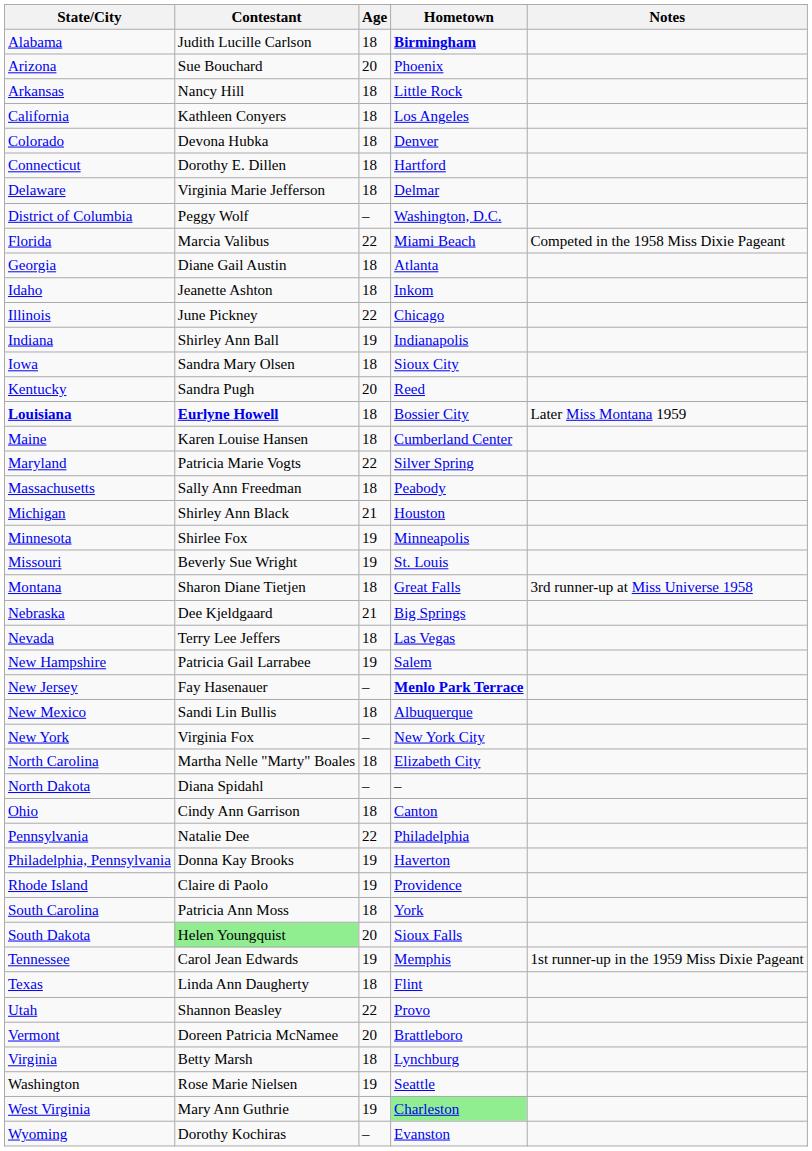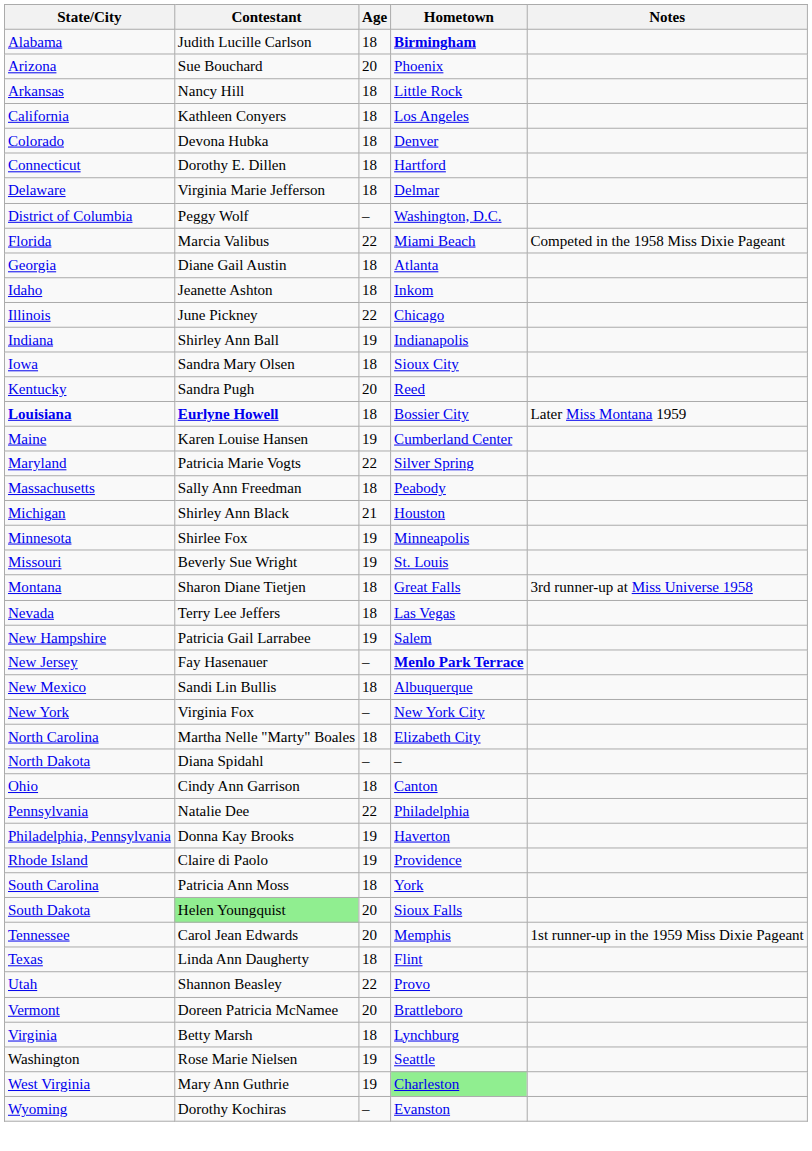 <table class="wikitable sortable" style="font-size: 95%;">
 <tr>
 <th>State/City</th>
 <th>Contestant</th>
 <th>Age</th>
 <th>Hometown</th>
 <th>Notes</th>
 </tr>
 <tr>
 <td><a href='#'>Alabama</a></td>
 <td>Judith Lucille Carlson</td>
 <td>18</td>
 <td><strong><a href='#'>Birmingham</a></strong></td>
 <td></td>
 </tr>
 <tr>
 <td><a href='#'>Arizona</a></td>
 <td>Sue Bouchard</td>
 <td>20</td>
 <td><a href='#'>Phoenix</a></td>
 <td></td>
 </tr>
 <tr>
 <td><a href='#'>Arkansas</a></td>
 <td>Nancy Hill</td>
 <td>18</td>
 <td><a href='#'>Little Rock</a></td>
 <td></td>
 </tr>
 <tr>
 <td><a href='#'>California</a></td>
 <td>Kathleen Conyers</td>
 <td>18</td>
 <td><a href='#'>Los Angeles</a></td>
 <td></td>
 </tr>
 <tr>
 <td><a href='#'>Colorado</a></td>
 <td>Devona Hubka</td>
 <td>18</td>
 <td><a href='#'>Denver</a></td>
 <td></td>
 </tr>
 <tr>
 <td><a href='#'>Connecticut</a></td>
 <td>Dorothy E. Dillen</td>
 <td>18</td>
 <td><a href='#'>Hartford</a></td>
 <td></td>
 </tr>
 <tr>
 <td><a href='#'>Delaware</a></td>
 <td>Virginia Marie Jefferson</td>
 <td>18</td>
 <td><a href='#'>Delmar</a></td>
 <td></td>
 </tr>
 <tr>
 <td><a href='#'>District of Columbia</a></td>
 <td>Peggy Wolf</td>
 <td>–</td>
 <td><a href='#'>Washington, D.C.</a></td>
 <td></td>
 </tr>
 <tr>
 <td><a href='#'>Florida</a></td>
 <td>Marcia Valibus</td>
 <td>22</td>
 <td><a href='#'>Miami Beach</a></td>
 <td>Competed in the 1958 Miss Dixie Pageant</td>
 </tr>
 <tr>
 <td><a href='#'>Georgia</a></td>
 <td>Diane Gail Austin</td>
 <td>18</td>
 <td><a href='#'>Atlanta</a></td>
 <td></td>
 </tr>
 <tr>
 <td><a href='#'>Idaho</a></td>
 <td>Jeanette Ashton</td>
 <td>18</td>
 <td><a href='#'>Inkom</a></td>
 <td></td>
 </tr>
 <tr>
 <td><a href='#'>Illinois</a></td>
 <td>June Pickney</td>
 <td>22</td>
 <td><a href='#'>Chicago</a></td>
 <td></td>
 </tr>
 <tr>
 <td><a href='#'>Indiana</a></td>
 <td>Shirley Ann Ball</td>
 <td>19</td>
 <td><a href='#'>Indianapolis</a></td>
 <td></td>
 </tr>
 <tr>
 <td><a href='#'>Iowa</a></td>
 <td>Sandra Mary Olsen</td>
 <td>18</td>
 <td><a href='#'>Sioux City</a></td>
 <td></td>
 </tr>
 <tr>
 <td><a href='#'>Kentucky</a></td>
 <td>Sandra Pugh</td>
 <td>20</td>
 <td><a href='#'>Reed</a></td>
 <td></td>
 </tr>
 <tr>
 <td><strong><a href='#'>Louisiana</a></strong></td>
 <td><strong><a href='#'>Eurlyne Howell</a></strong></td>
 <td>18</td>
 <td><a href='#'>Bossier City</a></td>
 <td>Later <a href='#'>Miss Montana</a> 1959</td>
 </tr>
 <tr>
 <td><a href='#'>Maine</a></td>
 <td>Karen Louise Hansen</td>
-<td>18</td>
+<td>19</td>
 <td><a href='#'>Cumberland Center</a></td>
 <td></td>
 </tr>
 <tr>
 <td><a href='#'>Maryland</a></td>
 <td>Patricia Marie Vogts</td>
 <td>22</td>
 <td><a href='#'>Silver Spring</a></td>
 <td></td>
 </tr>
 <tr>
 <td><a href='#'>Massachusetts</a></td>
 <td>Sally Ann Freedman</td>
 <td>18</td>
 <td><a href='#'>Peabody</a></td>
 <td></td>
 </tr>
 <tr>
 <td><a href='#'>Michigan</a></td>
 <td>Shirley Ann Black</td>
 <td>21</td>
 <td><a href='#'>Houston</a></td>
 <td></td>
 </tr>
 <tr>
 <td><a href='#'>Minnesota</a></td>
 <td>Shirlee Fox</td>
 <td>19</td>
 <td><a href='#'>Minneapolis</a></td>
 <td></td>
 </tr>
 <tr>
 <td><a href='#'>Missouri</a></td>
 <td>Beverly Sue Wright</td>
 <td>19</td>
 <td><a href='#'>St. Louis</a></td>
 <td></td>
 </tr>
 <tr>
 <td><a href='#'>Montana</a></td>
 <td>Sharon Diane Tietjen</td>
 <td>18</td>
 <td><a href='#'>Great Falls</a></td>
 <td>3rd runner-up at <a href='#'>Miss Universe 1958</a></td>
-</tr>
-<tr>
-<td><a href='#'>Nebraska</a></td>
-<td>Dee Kjeldgaard</td>
-<td>21</td>
-<td><a href='#'>Big Springs</a></td>
-<td></td>
 </tr>
 <tr>
 <td><a href='#'>Nevada</a></td>
 <td>Terry Lee Jeffers</td>
 <td>18</td>
 <td><a href='#'>Las Vegas</a></td>
 <td></td>
 </tr>
 <tr>
 <td><a href='#'>New Hampshire</a></td>
 <td>Patricia Gail Larrabee</td>
 <td>19</td>
 <td><a href='#'>Salem</a></td>
 <td></td>
 </tr>
 <tr>
 <td><a href='#'>New Jersey</a></td>
 <td>Fay Hasenauer</td>
 <td>–</td>
 <td><strong><a href='#'>Menlo Park Terrace</a></strong></td>
 <td></td>
 </tr>
 <tr>
 <td><a href='#'>New Mexico</a></td>
 <td>Sandi Lin Bullis</td>
 <td>18</td>
 <td><a href='#'>Albuquerque</a></td>
 <td></td>
 </tr>
 <tr>
 <td><a href='#'>New York</a></td>
 <td>Virginia Fox</td>
 <td>–</td>
 <td><a href='#'>New York City</a></td>
 <td></td>
 </tr>
 <tr>
 <td><a href='#'>North Carolina</a></td>
 <td>Martha Nelle "Marty" Boales</td>
 <td>18</td>
 <td><a href='#'>Elizabeth City</a></td>
 <td></td>
 </tr>
 <tr>
 <td><a href='#'>North Dakota</a></td>
 <td>Diana Spidahl</td>
 <td>–</td>
 <td>–</td>
 <td></td>
 </tr>
 <tr>
 <td><a href='#'>Ohio</a></td>
 <td>Cindy Ann Garrison</td>
 <td>18</td>
 <td><a href='#'>Canton</a></td>
 <td></td>
 </tr>
 <tr>
 <td><a href='#'>Pennsylvania</a></td>
 <td>Natalie Dee</td>
 <td>22</td>
 <td><a href='#'>Philadelphia</a></td>
 <td></td>
 </tr>
 <tr>
 <td><a href='#'>Philadelphia, Pennsylvania</a></td>
 <td>Donna Kay Brooks</td>
 <td>19</td>
 <td><a href='#'>Haverton</a></td>
 <td></td>
 </tr>
 <tr>
 <td><a href='#'>Rhode Island</a></td>
 <td>Claire di Paolo</td>
 <td>19</td>
 <td><a href='#'>Providence</a></td>
 <td></td>
 </tr>
 <tr>
 <td><a href='#'>South Carolina</a></td>
 <td>Patricia Ann Moss</td>
 <td>18</td>
 <td><a href='#'>York</a></td>
 <td></td>
 </tr>
 <tr>
 <td><a href='#'>South Dakota</a></td>
 <td style="background: lightgreen;">Helen Youngquist</td>
 <td>20</td>
 <td><a href='#'>Sioux Falls</a></td>
 <td></td>
 </tr>
 <tr>
 <td><a href='#'>Tennessee</a></td>
 <td>Carol Jean Edwards</td>
-<td>19</td>
+<td>20</td>
 <td><a href='#'>Memphis</a></td>
 <td>1st runner-up in the 1959 Miss Dixie Pageant</td>
 </tr>
 <tr>
 <td><a href='#'>Texas</a></td>
 <td>Linda Ann Daugherty</td>
 <td>18</td>
 <td><a href='#'>Flint</a></td>
 <td></td>
 </tr>
 <tr>
 <td><a href='#'>Utah</a></td>
 <td>Shannon Beasley</td>
 <td>22</td>
 <td><a href='#'>Provo</a></td>
 <td></td>
 </tr>
 <tr>
 <td><a href='#'>Vermont</a></td>
 <td>Doreen Patricia McNamee</td>
 <td>20</td>
 <td><a href='#'>Brattleboro</a></td>
 <td></td>
 </tr>
 <tr>
 <td><a href='#'>Virginia</a></td>
 <td>Betty Marsh</td>
 <td>18</td>
 <td><a href='#'>Lynchburg</a></td>
 <td></td>
 </tr>
 <tr>
 <td>Washington</td>
 <td>Rose Marie Nielsen</td>
 <td>19</td>
 <td><a href='#'>Seattle</a></td>
 <td></td>
 </tr>
 <tr>
 <td><a href='#'>West Virginia</a></td>
 <td>Mary Ann Guthrie</td>
 <td>19</td>
 <td style="background: lightgreen;"><a href='#'>Charleston</a></td>
 <td></td>
 </tr>
 <tr>
 <td><a href='#'>Wyoming</a></td>
 <td>Dorothy Kochiras</td>
 <td>–</td>
 <td><a href='#'>Evanston</a></td>
 <td></td>
 </tr>
 </table>
